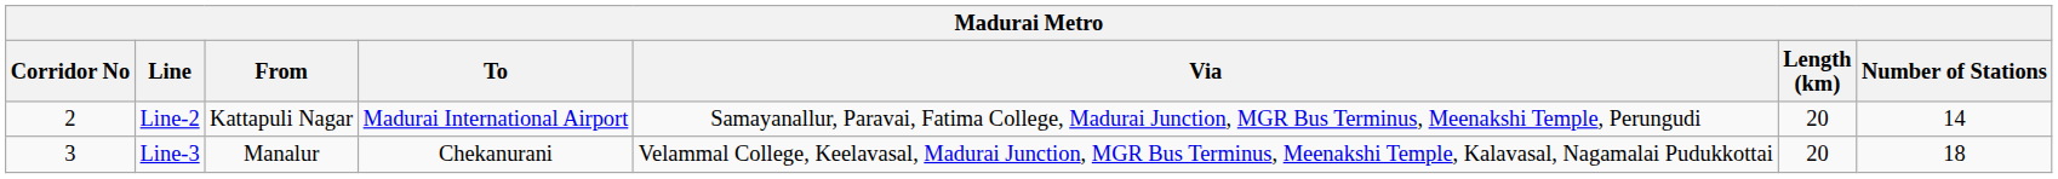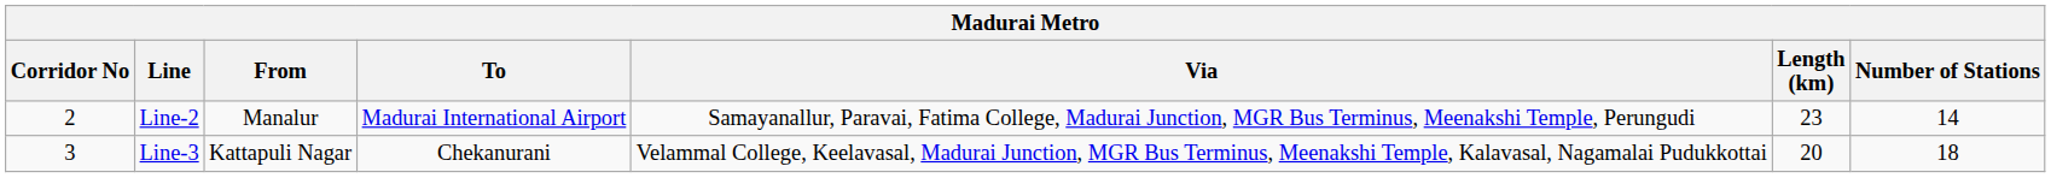 <table class="wikitable sortable">
 <tr>
 <th colspan="7">Madurai Metro</th>
 </tr>
 <tr>
 <th>Corridor No</th>
 <th>Line</th>
 <th>From</th>
 <th>To</th>
 <th>Via</th>
 <th>Length<br>(km)</th>
 <th>Number of Stations</th>
 </tr>
 <tr>
 <td style="text-align:center;">2</td>
 <td style="text-align:center;"><a href='#'>Line-2</a></td>
-<td style="text-align:center;">Kattapuli Nagar</td>
+<td style="text-align:center;">Manalur</td>
 <td style="text-align:center;"><a href='#'>Madurai International Airport</a></td>
 <td style="text-align:center;">Samayanallur, Paravai, Fatima College, <a href='#'>Madurai Junction</a>, <a href='#'>MGR Bus Terminus</a>, <a href='#'>Meenakshi Temple</a>, Perungudi</td>
-<td style="text-align:center;">20</td>
+<td style="text-align:center;">23</td>
 <td style="text-align:center;">14</td>
 </tr>
 <tr>
 <td style="text-align:center;">3</td>
 <td style="text-align:center;"><a href='#'>Line-3</a></td>
-<td style="text-align:center;">Manalur</td>
+<td style="text-align:center;">Kattapuli Nagar</td>
 <td style="text-align:center;">Chekanurani</td>
 <td style="text-align:center;">Velammal College, Keelavasal, <a href='#'>Madurai Junction</a>, <a href='#'>MGR Bus Terminus</a>, <a href='#'>Meenakshi Temple</a>, Kalavasal, Nagamalai Pudukkottai</td>
 <td style="text-align:center;">20</td>
 <td style="text-align:center;">18</td>
 </tr>
 </table>
